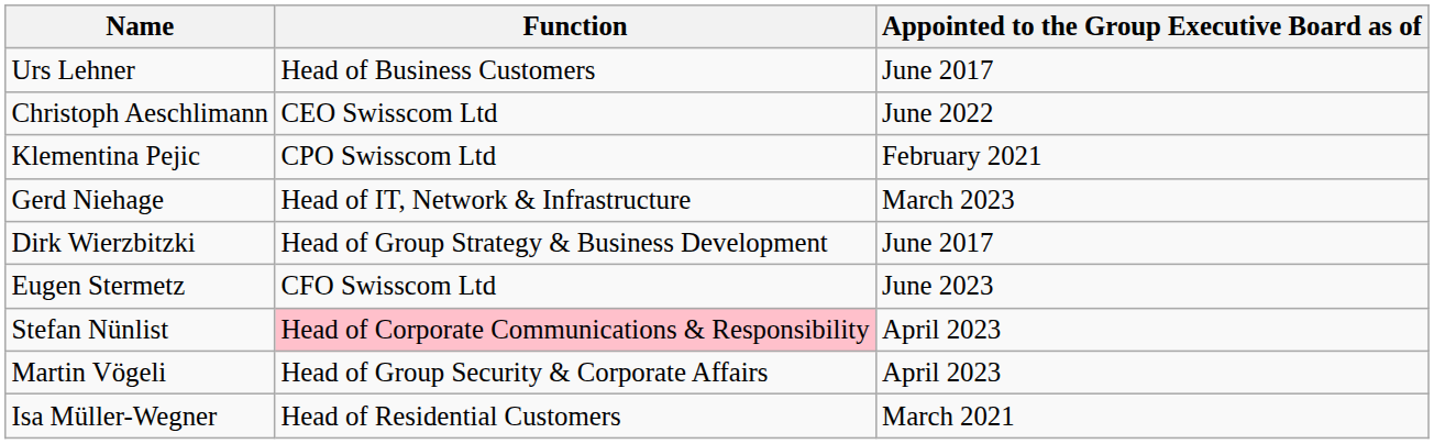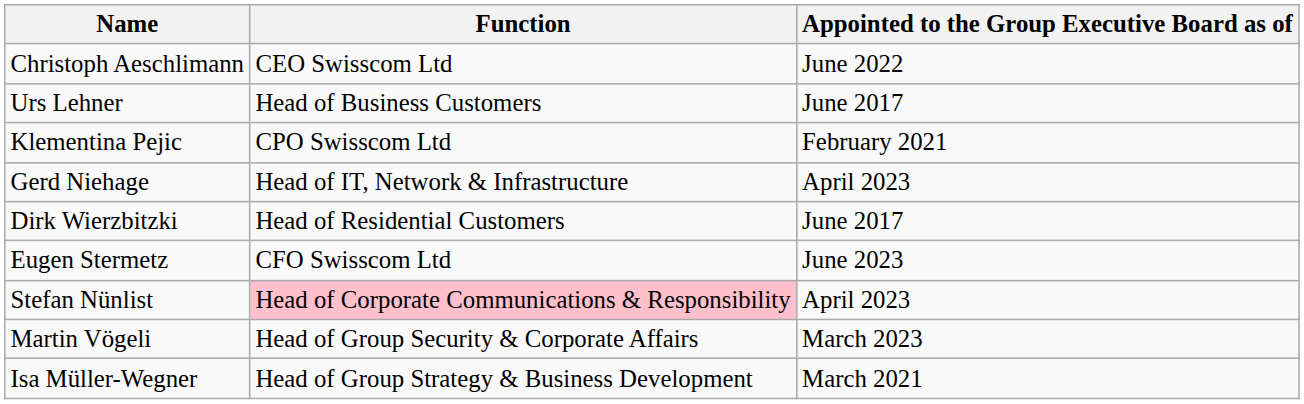 <table class="wikitable">
 <tr>
 <th>Name</th>
 <th>Function</th>
 <th>Appointed to the Group Executive Board as of</th>
 </tr>
 <tr>
+<td>Christoph Aeschlimann</td>
+<td>CEO Swisscom Ltd</td>
+<td>June 2022</td>
+</tr>
+<tr>
 <td>Urs Lehner</td>
 <td>Head of Business Customers</td>
 <td>June 2017</td>
-</tr>
-<tr>
-<td>Christoph Aeschlimann</td>
-<td>CEO Swisscom Ltd</td>
-<td>June 2022</td>
 </tr>
 <tr>
 <td>Klementina Pejic</td>
 <td>CPO Swisscom Ltd</td>
 <td>February 2021</td>
 </tr>
 <tr>
 <td>Gerd Niehage</td>
 <td>Head of IT, Network & Infrastructure</td>
-<td>March 2023</td>
+<td>April 2023</td>
 </tr>
 <tr>
 <td>Dirk Wierzbitzki</td>
-<td>Head of Group Strategy & Business Development</td>
+<td>Head of Residential Customers</td>
 <td>June 2017</td>
 </tr>
 <tr>
 <td>Eugen Stermetz</td>
 <td>CFO Swisscom Ltd</td>
 <td>June 2023</td>
 </tr>
 <tr>
 <td>Stefan Nünlist</td>
 <td style="background: pink;">Head of Corporate Communications & Responsibility</td>
 <td>April 2023</td>
 </tr>
 <tr>
 <td>Martin Vögeli</td>
 <td>Head of Group Security & Corporate Affairs</td>
-<td>April 2023</td>
+<td>March 2023</td>
 </tr>
 <tr>
 <td>Isa Müller-Wegner</td>
-<td>Head of Residential Customers</td>
+<td>Head of Group Strategy & Business Development</td>
 <td>March 2021</td>
 </tr>
 </table>
